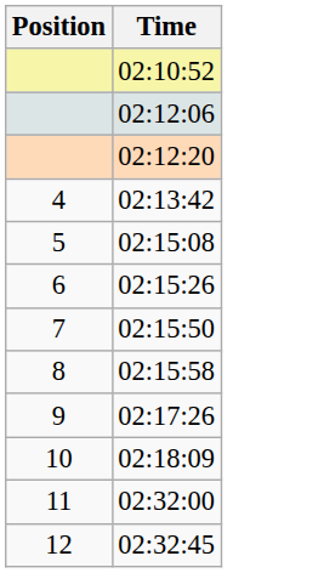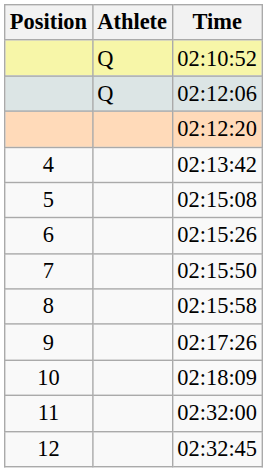 <table class="wikitable sortable">
 <tr>
 <th scope="col">Position</th>
+<th scope="col">Athlete</th>
 <th scope="col">Time</th>
 </tr>
 <tr bgcolor="#F7F6A8">
 <td align=center></td>
+<td> Q</td>
 <td>02:10:52</td>
 </tr>
 <tr bgcolor="#DCE5E5">
 <td align=center></td>
+<td> Q</td>
 <td>02:12:06</td>
 </tr>
 <tr bgcolor="#FFDAB9">
 <td align=center></td>
+<td></td>
 <td>02:12:20</td>
 </tr>
 <tr>
 <td align=center>4</td>
+<td></td>
 <td>02:13:42</td>
 </tr>
 <tr>
 <td align=center>5</td>
+<td></td>
 <td>02:15:08</td>
 </tr>
 <tr>
 <td align=center>6</td>
+<td></td>
 <td>02:15:26</td>
 </tr>
 <tr>
 <td align=center>7</td>
+<td></td>
 <td>02:15:50</td>
 </tr>
 <tr>
 <td align=center>8</td>
+<td></td>
 <td>02:15:58</td>
 </tr>
 <tr>
 <td align=center>9</td>
+<td></td>
 <td>02:17:26</td>
 </tr>
 <tr>
 <td align=center>10</td>
+<td></td>
 <td>02:18:09</td>
 </tr>
 <tr>
 <td align=center>11</td>
+<td></td>
 <td>02:32:00</td>
 </tr>
 <tr>
 <td align=center>12</td>
+<td></td>
 <td>02:32:45</td>
 </tr>
 </table>
